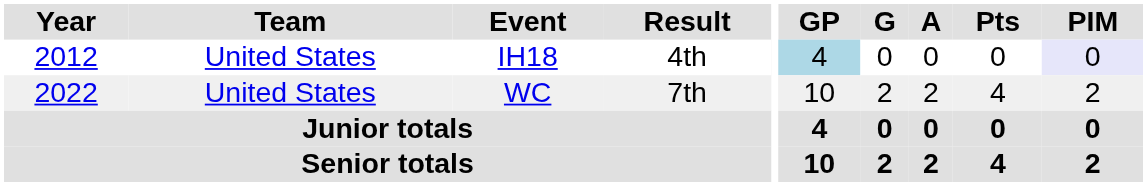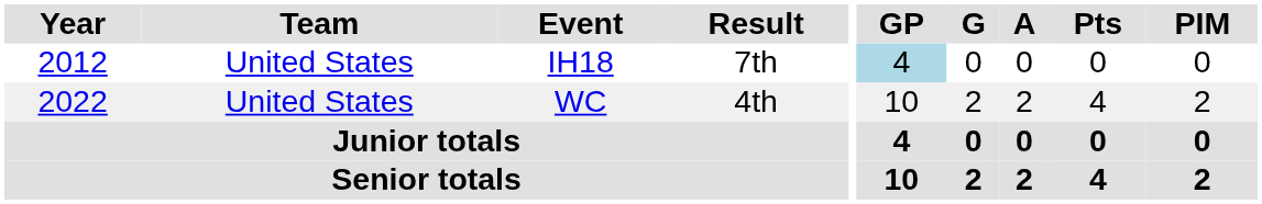 <table border="0" cellpadding="1" cellspacing="0" ID="Table3" style="text-align:center; width:40em">
 <tr ALIGN="center" bgcolor="#e0e0e0">
 <th>Year</th>
 <th>Team</th>
 <th>Event</th>
 <th>Result</th>
 <th rowspan="99" bgcolor="#ffffff"></th>
 <th>GP</th>
 <th>G</th>
 <th>A</th>
 <th>Pts</th>
 <th>PIM</th>
 </tr>
 <tr>
 <td><a href='#'>2012</a></td>
 <td><a href='#'>United States</a></td>
 <td><a href='#'>IH18</a></td>
-<td>4th</td>
+<td>7th</td>
 <td style="background: lightblue;">4</td>
 <td>0</td>
 <td>0</td>
 <td>0</td>
-<td style="background: lavender;">0</td>
+<td>0</td>
 </tr>
 <tr bgcolor="#f0f0f0">
 <td><a href='#'>2022</a></td>
 <td><a href='#'>United States</a></td>
 <td><a href='#'>WC</a></td>
-<td>7th</td>
+<td>4th</td>
 <td>10</td>
 <td>2</td>
 <td>2</td>
 <td>4</td>
 <td>2</td>
 </tr>
 <tr bgcolor="#e0e0e0">
 <th colspan="4">Junior totals</th>
 <th>4</th>
 <th>0</th>
 <th>0</th>
 <th>0</th>
 <th>0</th>
 </tr>
 <tr bgcolor="#e0e0e0">
 <th colspan="4">Senior totals</th>
 <th>10</th>
 <th>2</th>
 <th>2</th>
 <th>4</th>
 <th>2</th>
 </tr>
 </table>
